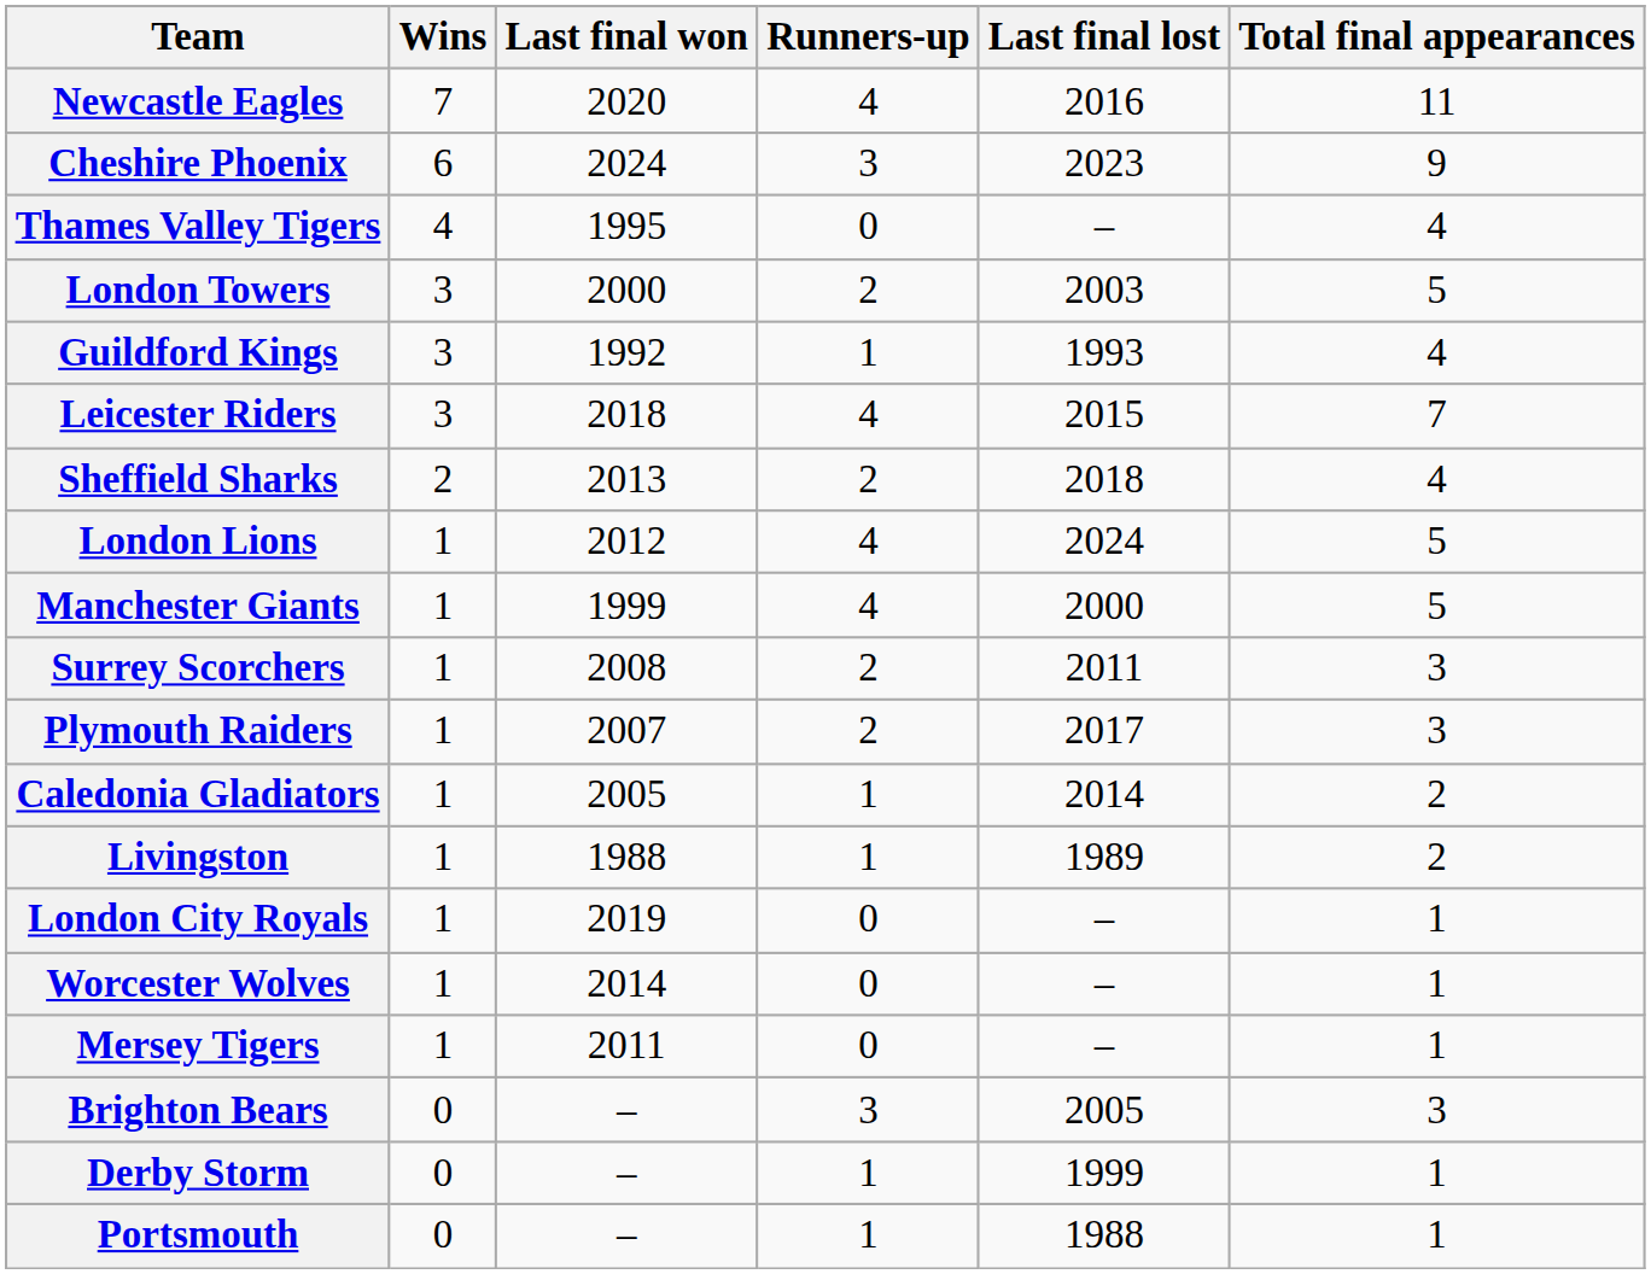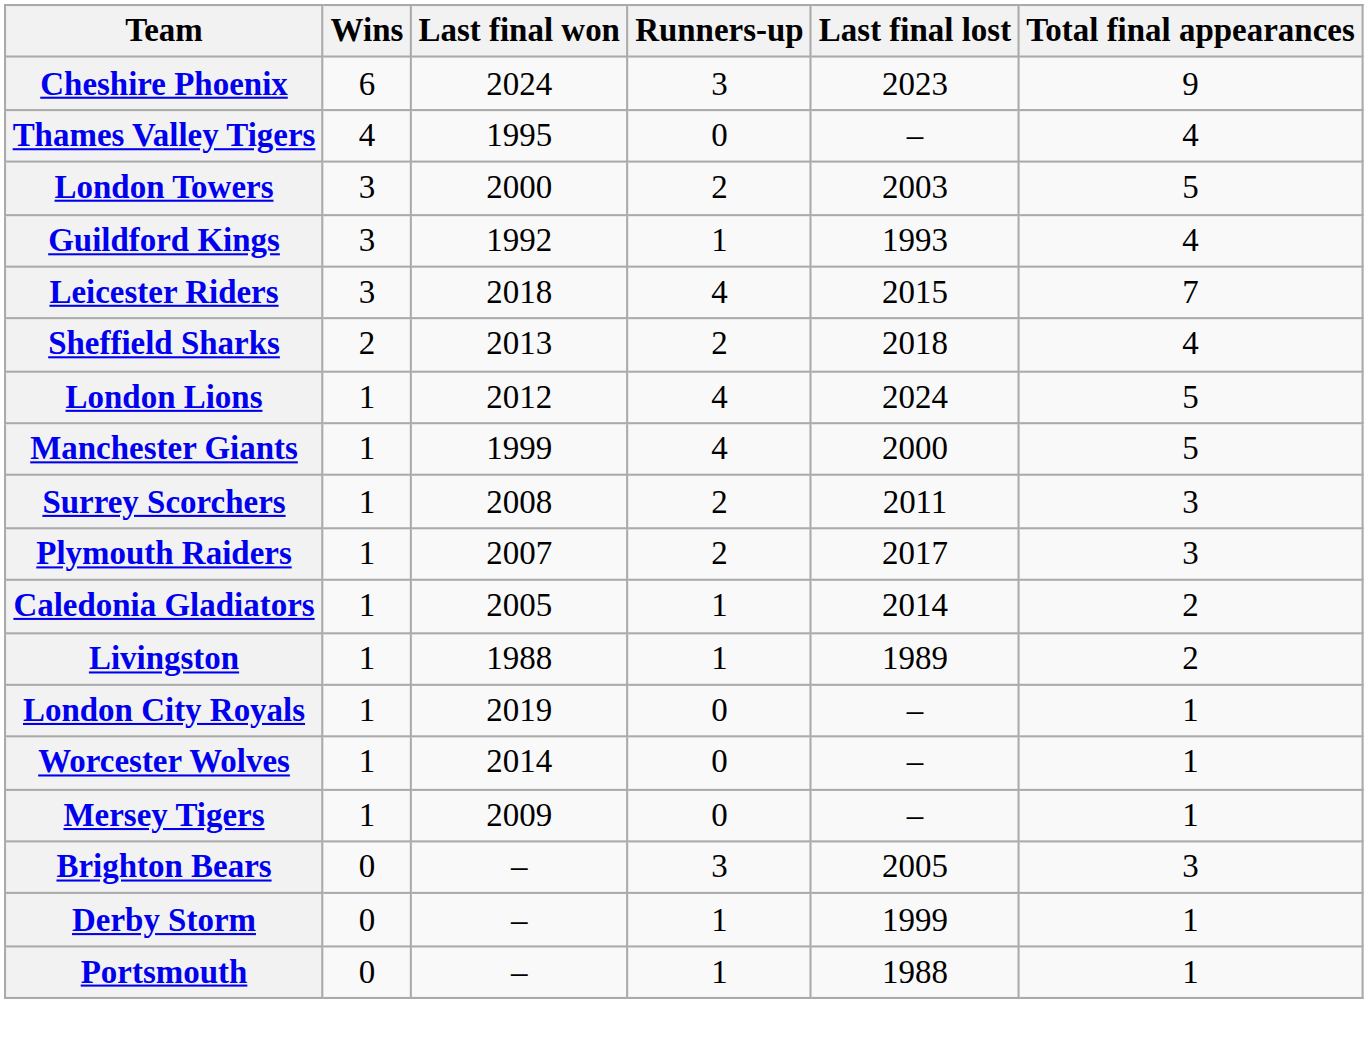 <table class="wikitable sortable plainrowheaders" style="text-align: center;">
 <tr>
 <th scope="col">Team</th>
 <th scope="col">Wins</th>
 <th scope="col">Last final won</th>
 <th scope="col">Runners-up</th>
 <th scope="col">Last final lost</th>
 <th scope="col">Total final appearances</th>
-</tr>
-<tr>
-<th scope="row"><a href='#'>Newcastle Eagles</a></th>
-<td>7</td>
-<td>2020</td>
-<td>4</td>
-<td>2016</td>
-<td>11</td>
 </tr>
 <tr>
 <th scope="row"><a href='#'>Cheshire Phoenix</a></th>
 <td>6</td>
 <td>2024</td>
 <td>3</td>
 <td>2023</td>
 <td>9</td>
 </tr>
 <tr>
 <th scope="row"><a href='#'>Thames Valley Tigers</a></th>
 <td>4</td>
 <td>1995</td>
 <td>0</td>
 <td>–</td>
 <td>4</td>
 </tr>
 <tr>
 <th scope="row"><a href='#'>London Towers</a></th>
 <td>3</td>
 <td>2000</td>
 <td>2</td>
 <td>2003</td>
 <td>5</td>
 </tr>
 <tr>
 <th scope="row"><a href='#'>Guildford Kings</a></th>
 <td>3</td>
 <td>1992</td>
 <td>1</td>
 <td>1993</td>
 <td>4</td>
 </tr>
 <tr>
 <th scope="row"><a href='#'>Leicester Riders</a></th>
 <td>3</td>
 <td>2018</td>
 <td>4</td>
 <td>2015</td>
 <td>7</td>
 </tr>
 <tr>
 <th scope="row"><a href='#'>Sheffield Sharks</a></th>
 <td>2</td>
 <td>2013</td>
 <td>2</td>
 <td>2018</td>
 <td>4</td>
 </tr>
 <tr>
 <th scope="row"><a href='#'>London Lions</a></th>
 <td>1</td>
 <td>2012</td>
 <td>4</td>
 <td>2024</td>
 <td>5</td>
 </tr>
 <tr>
 <th scope="row"><a href='#'>Manchester Giants</a></th>
 <td>1</td>
 <td>1999</td>
 <td>4</td>
 <td>2000</td>
 <td>5</td>
 </tr>
 <tr>
 <th scope="row"><a href='#'>Surrey Scorchers</a></th>
 <td>1</td>
 <td>2008</td>
 <td>2</td>
 <td>2011</td>
 <td>3</td>
 </tr>
 <tr>
 <th scope="row"><a href='#'>Plymouth Raiders</a></th>
 <td>1</td>
 <td>2007</td>
 <td>2</td>
 <td>2017</td>
 <td>3</td>
 </tr>
 <tr>
 <th scope="row"><a href='#'>Caledonia Gladiators</a></th>
 <td>1</td>
 <td>2005</td>
 <td>1</td>
 <td>2014</td>
 <td>2</td>
 </tr>
 <tr>
 <th scope="row"><a href='#'>Livingston</a></th>
 <td>1</td>
 <td>1988</td>
 <td>1</td>
 <td>1989</td>
 <td>2</td>
 </tr>
 <tr>
 <th scope="row"><a href='#'>London City Royals</a></th>
 <td>1</td>
 <td>2019</td>
 <td>0</td>
 <td>–</td>
 <td>1</td>
 </tr>
 <tr>
 <th scope="row"><a href='#'>Worcester Wolves</a></th>
 <td>1</td>
 <td>2014</td>
 <td>0</td>
 <td>–</td>
 <td>1</td>
 </tr>
 <tr>
 <th scope="row"><a href='#'>Mersey Tigers</a></th>
 <td>1</td>
-<td>2011</td>
+<td>2009</td>
 <td>0</td>
 <td>–</td>
 <td>1</td>
 </tr>
 <tr>
 <th scope="row"><a href='#'>Brighton Bears</a></th>
 <td>0</td>
 <td>–</td>
 <td>3</td>
 <td>2005</td>
 <td>3</td>
 </tr>
 <tr>
 <th scope="row"><a href='#'>Derby Storm</a></th>
 <td>0</td>
 <td>–</td>
 <td>1</td>
 <td>1999</td>
 <td>1</td>
 </tr>
 <tr>
 <th scope="row"><a href='#'>Portsmouth</a></th>
 <td>0</td>
 <td>–</td>
 <td>1</td>
 <td>1988</td>
 <td>1</td>
 </tr>
 </table>
